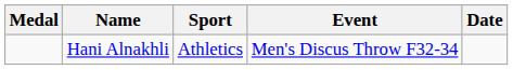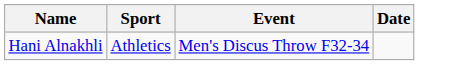 <table class="wikitable sortable" style="font-size: 95%">
 <tr>
-<th>Medal</th>
 <th>Name</th>
 <th>Sport</th>
 <th>Event</th>
 <th>Date</th>
 </tr>
 <tr>
-<td></td>
 <td><a href='#'>Hani Alnakhli</a></td>
 <td><a href='#'>Athletics</a></td>
 <td><a href='#'>Men's Discus Throw F32-34</a></td>
 <td></td>
 </tr>
 </table>
